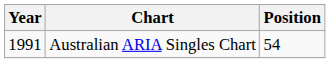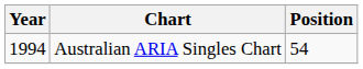 <table class="wikitable">
 <tr>
 <th>Year</th>
 <th>Chart</th>
 <th>Position</th>
 </tr>
 <tr>
-<td>1991</td>
+<td>1994</td>
 <td>Australian <a href='#'>ARIA</a> Singles Chart</td>
 <td>54</td>
 </tr>
 <tr>
 </tr>
 </table>
